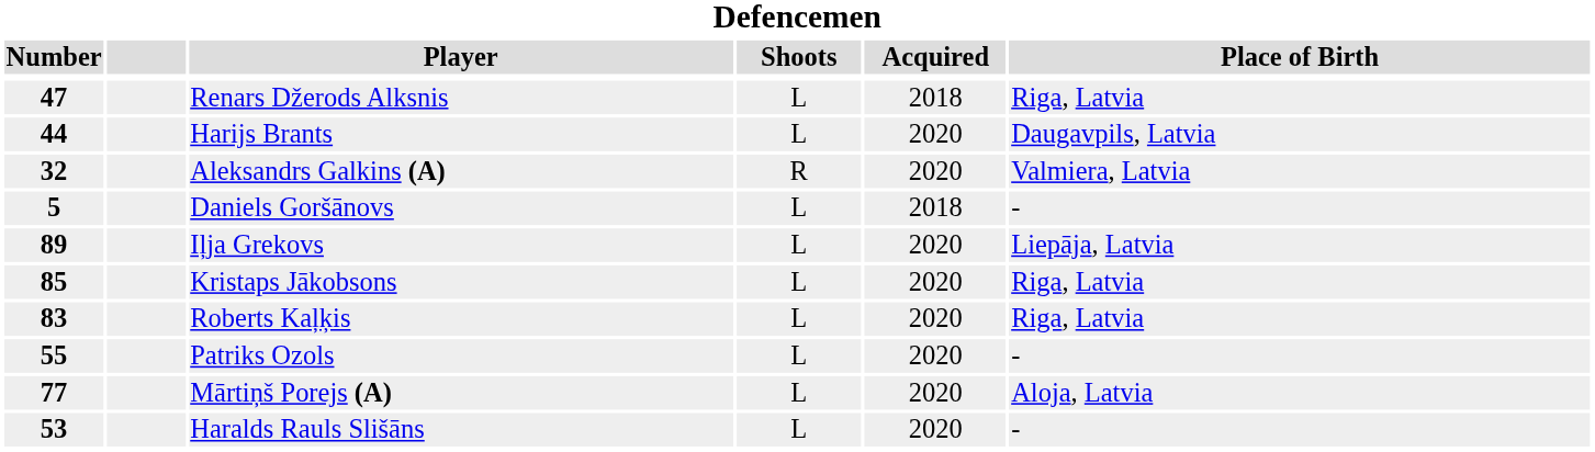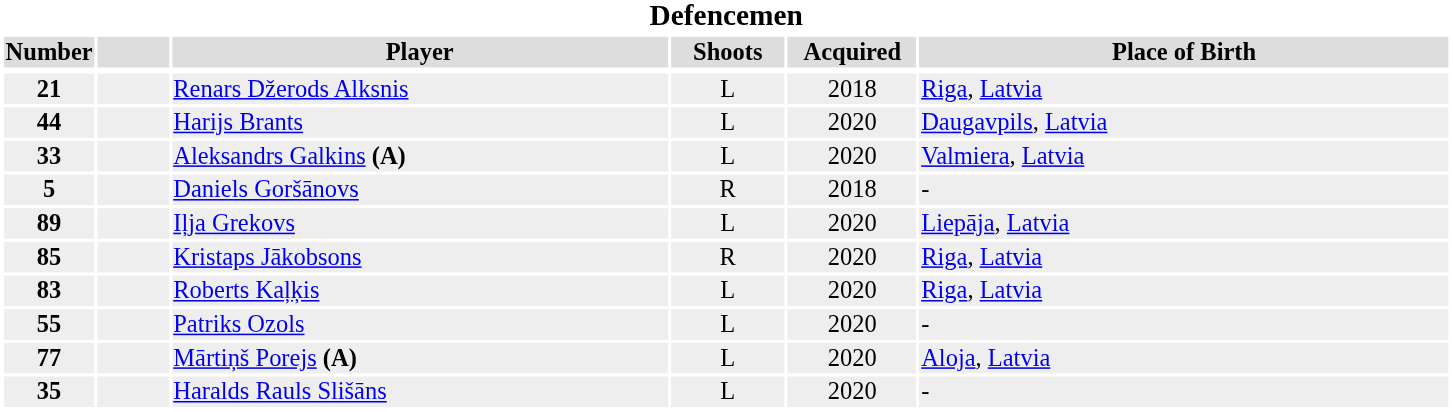 <table width=75%>
 <tr>
 <th colspan=7><big>Defencemen</big></th>
 </tr>
 <tr bgcolor="#dddddd">
 <th width=5%>Number</th>
 <th width=5%></th>
 <th !width=15%>Player</th>
 <th width=8%>Shoots</th>
 <th width=9%>Acquired</th>
 <th width=37%>Place of Birth</th>
 </tr>
 <tr>
 </tr>
 <tr bgcolor="#eeeeee">
-<td align=center><strong>47</strong></td>
+<td align=center><strong>21</strong></td>
 <td align=center></td>
 <td><a href='#'>Renars Džerods Alksnis</a></td>
 <td align=center>L</td>
 <td align=center>2018</td>
 <td><a href='#'>Riga</a>, <a href='#'>Latvia</a></td>
 </tr>
 <tr bgcolor="#eeeeee">
 <td align=center><strong>44</strong></td>
 <td align=center></td>
 <td><a href='#'>Harijs Brants</a></td>
 <td align=center>L</td>
 <td align=center>2020</td>
 <td><a href='#'>Daugavpils</a>, <a href='#'>Latvia</a></td>
 </tr>
 <tr bgcolor="#eeeeee">
-<td align=center><strong>32</strong></td>
+<td align=center><strong>33</strong></td>
 <td align=center></td>
 <td><a href='#'>Aleksandrs Galkins</a> <strong>(A)</strong></td>
-<td align=center>R</td>
+<td align=center>L</td>
 <td align=center>2020</td>
 <td><a href='#'>Valmiera</a>, <a href='#'>Latvia</a></td>
 </tr>
 <tr bgcolor="#eeeeee">
 <td align=center><strong>5</strong></td>
 <td align=center></td>
 <td><a href='#'>Daniels Goršānovs</a></td>
-<td align=center>L</td>
+<td align=center>R</td>
 <td align=center>2018</td>
 <td>-</td>
 </tr>
 <tr bgcolor="#eeeeee">
 <td align=center><strong>89</strong></td>
 <td align=center></td>
 <td><a href='#'>Iļja Grekovs</a></td>
 <td align=center>L</td>
 <td align=center>2020</td>
 <td><a href='#'>Liepāja</a>, <a href='#'>Latvia</a></td>
 </tr>
 <tr bgcolor="#eeeeee">
 <td align=center><strong>85</strong></td>
 <td align=center></td>
 <td><a href='#'>Kristaps Jākobsons</a></td>
-<td align=center>L</td>
+<td align=center>R</td>
 <td align=center>2020</td>
 <td><a href='#'>Riga</a>, <a href='#'>Latvia</a></td>
 </tr>
 <tr bgcolor="#eeeeee">
 <td align=center><strong>83</strong></td>
 <td align=center></td>
 <td><a href='#'>Roberts Kaļķis</a></td>
 <td align=center>L</td>
 <td align=center>2020</td>
 <td><a href='#'>Riga</a>, <a href='#'>Latvia</a></td>
 </tr>
 <tr bgcolor="#eeeeee">
 <td align=center><strong>55</strong></td>
 <td align=center></td>
 <td><a href='#'>Patriks Ozols</a></td>
 <td align=center>L</td>
 <td align=center>2020</td>
 <td>-</td>
 </tr>
 <tr bgcolor="#eeeeee">
 <td align=center><strong>77</strong></td>
 <td align=center></td>
 <td><a href='#'>Mārtiņš Porejs</a> <strong>(A)</strong></td>
 <td align=center>L</td>
 <td align=center>2020</td>
 <td><a href='#'>Aloja</a>, <a href='#'>Latvia</a></td>
 </tr>
 <tr bgcolor="#eeeeee">
-<td align=center><strong>53</strong></td>
+<td align=center><strong>35</strong></td>
 <td align=center></td>
 <td><a href='#'>Haralds Rauls Slišāns</a></td>
 <td align=center>L</td>
 <td align=center>2020</td>
 <td>-</td>
 </tr>
 </table>
